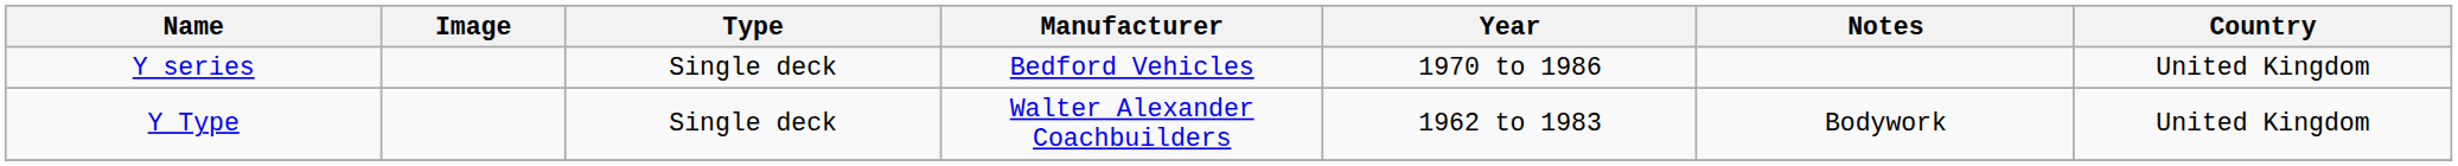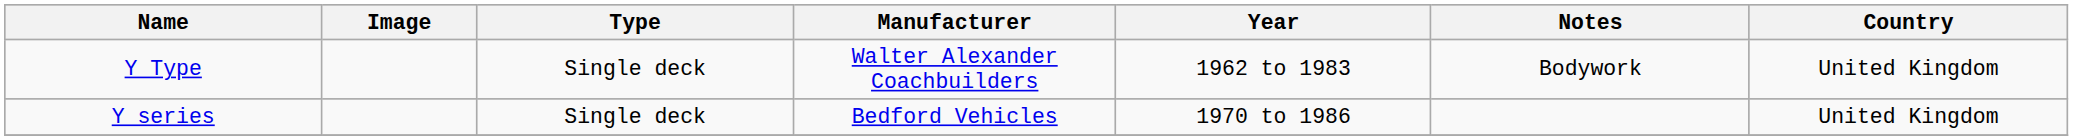 <table class="wikitable sortable sticky-header mw-datatable" style=text-align:center;>
 <tr>
 <th style="width:15em;">Name</th>
 <th style="width:7em;">Image</th>
 <th style="width:15em;">Type</th>
 <th style="width:15em;">Manufacturer</th>
 <th style="width:15em;">Year</th>
 <th class="unsortable", style="width:15em;">Notes</th>
 <th style="width:15em;">Country</th>
 </tr>
 <tr>
+<td><a href='#'>Y Type</a></td>
+<td></td>
+<td>Single deck</td>
+<td><a href='#'>Walter Alexander Coachbuilders</a></td>
+<td>1962 to 1983</td>
+<td>Bodywork</td>
+<td>United Kingdom</td>
+</tr>
+<tr>
 <td><a href='#'>Y series</a></td>
 <td></td>
 <td>Single deck</td>
 <td><a href='#'>Bedford Vehicles</a></td>
 <td>1970 to 1986</td>
 <td></td>
 <td>United Kingdom</td>
 </tr>
 <tr>
-<td><a href='#'>Y Type</a></td>
-<td></td>
-<td>Single deck</td>
-<td><a href='#'>Walter Alexander Coachbuilders</a></td>
-<td>1962 to 1983</td>
-<td>Bodywork</td>
-<td>United Kingdom</td>
-</tr>
-<tr>
 </tr>
 </table>
